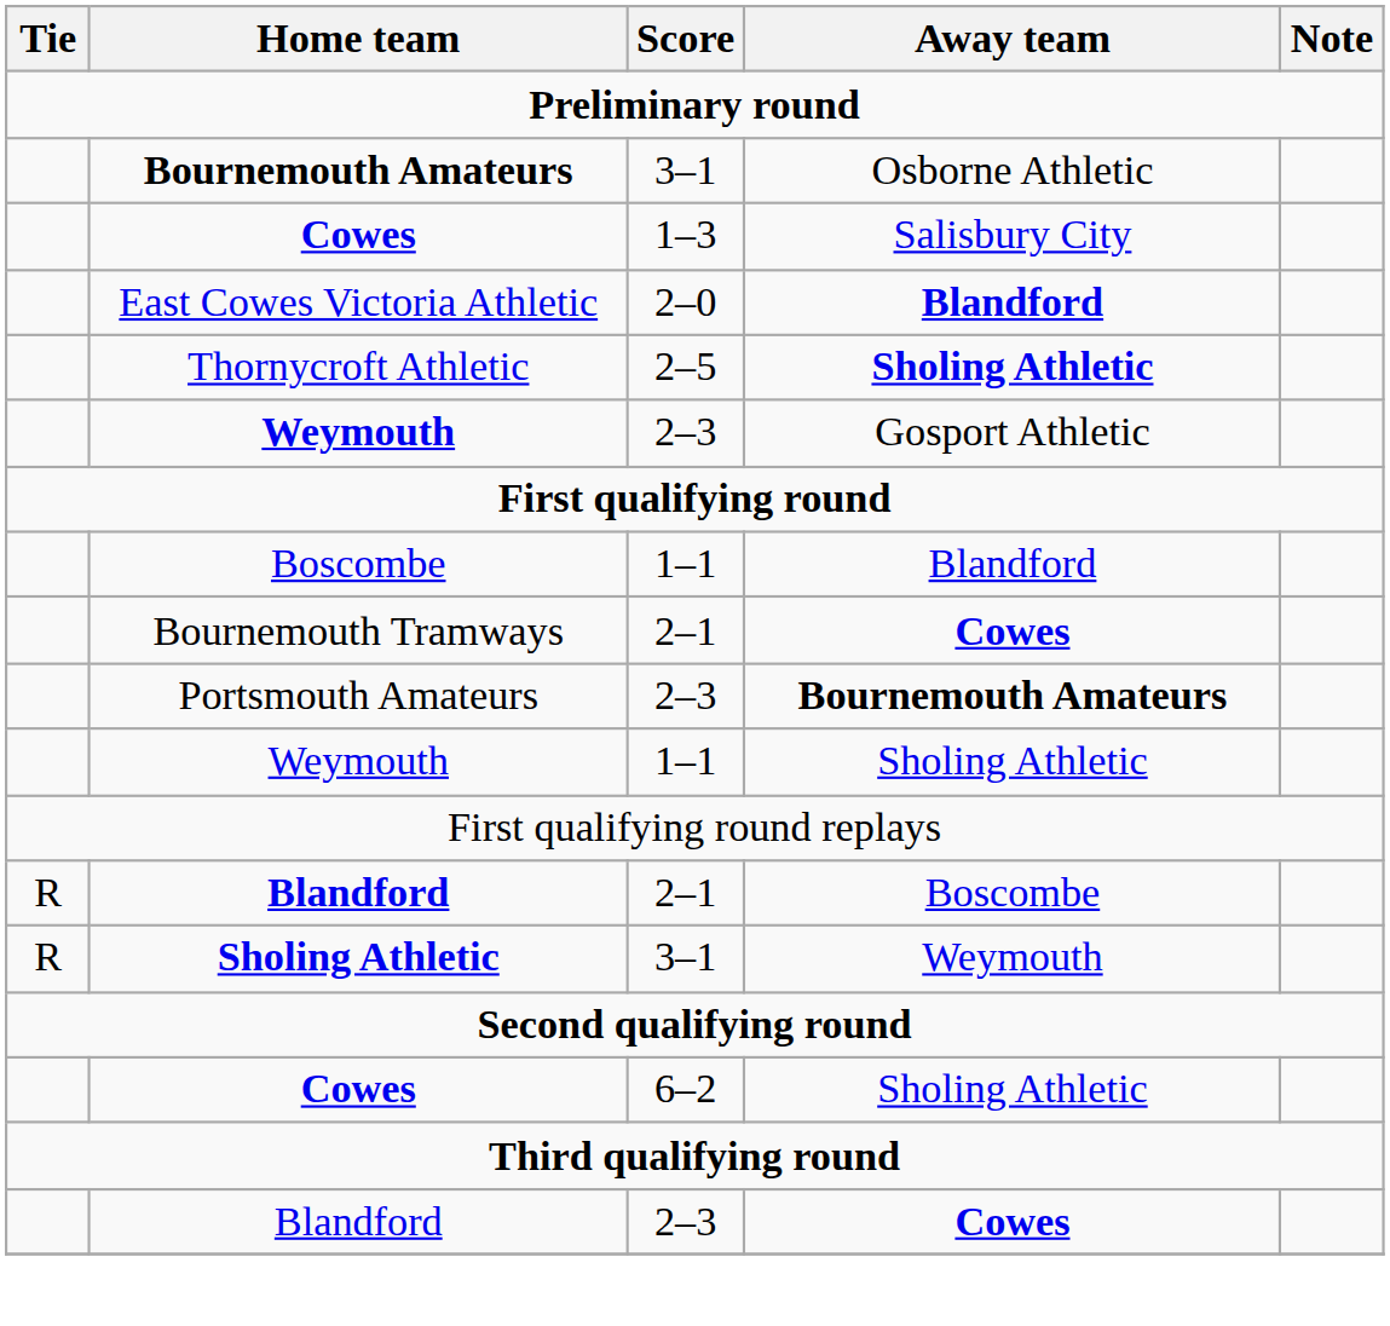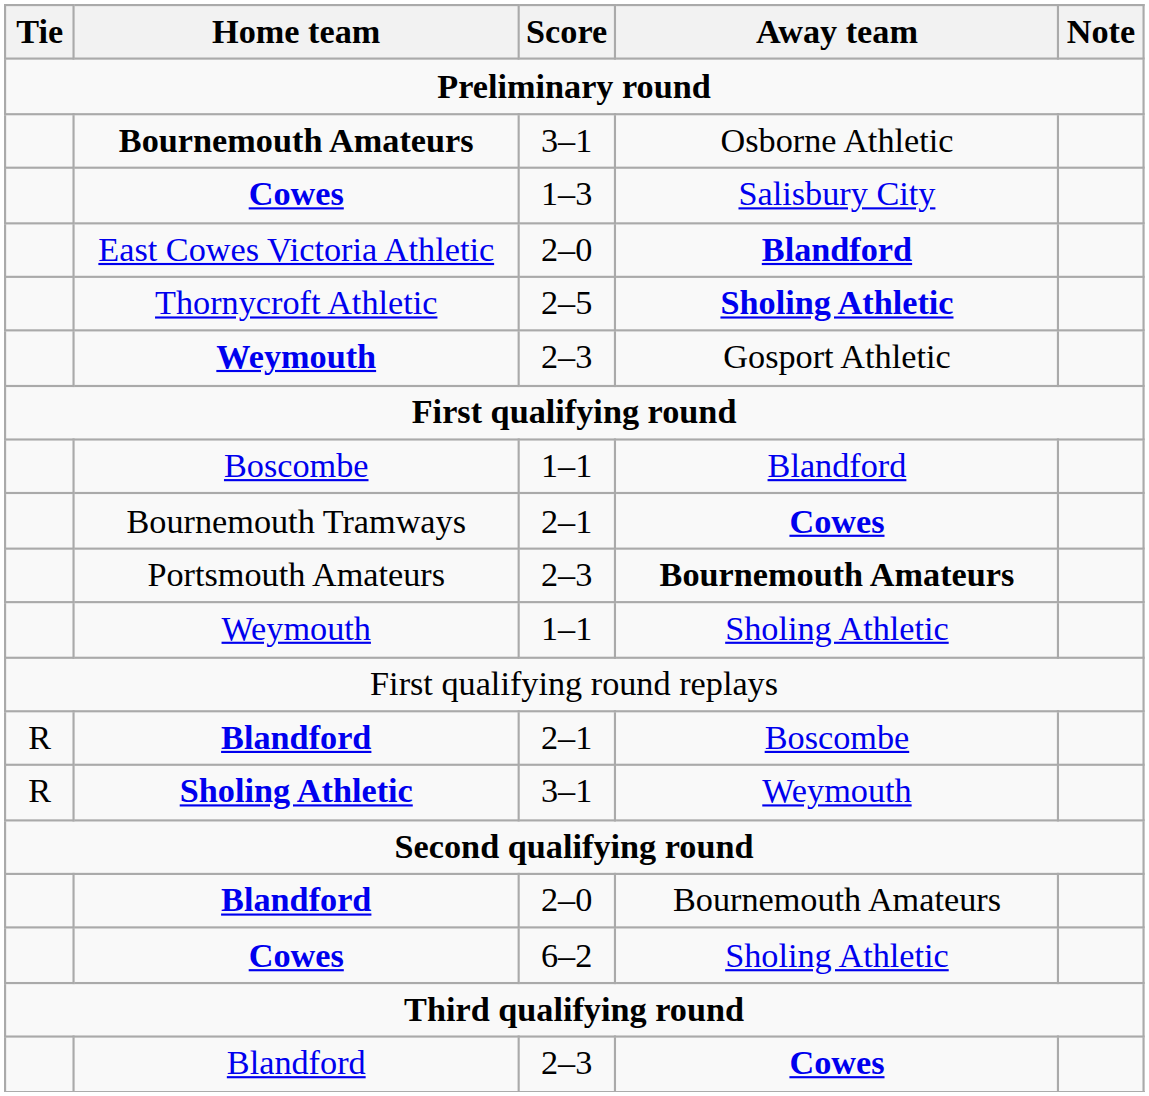 <table class="wikitable" style="text-align:center;">
 <tr>
 <th width=25>Tie</th>
 <th width=200>Home team</th>
 <th width=20>Score</th>
 <th width=200>Away team</th>
 <th width=25>Note</th>
 </tr>
 <tr>
 <td colspan="5"><strong>Preliminary round</strong></td>
 </tr>
 <tr>
 <td></td>
 <td><strong>Bournemouth Amateurs</strong></td>
 <td>3–1</td>
 <td>Osborne Athletic</td>
 <td></td>
 </tr>
 <tr>
 <td></td>
 <td><strong><a href='#'>Cowes</a></strong></td>
 <td>1–3</td>
 <td><a href='#'>Salisbury City</a></td>
 <td></td>
 </tr>
 <tr>
 <td></td>
 <td><a href='#'>East Cowes Victoria Athletic</a></td>
 <td>2–0</td>
 <td><strong><a href='#'>Blandford</a></strong></td>
 <td></td>
 </tr>
 <tr>
 <td></td>
 <td><a href='#'>Thornycroft Athletic</a></td>
 <td>2–5</td>
 <td><strong><a href='#'>Sholing Athletic</a></strong></td>
 <td></td>
 </tr>
 <tr>
 <td></td>
 <td><strong><a href='#'>Weymouth</a></strong></td>
 <td>2–3</td>
 <td>Gosport Athletic</td>
 <td></td>
 </tr>
 <tr>
 <td colspan="5"><strong>First qualifying round</strong></td>
 </tr>
 <tr>
 <td></td>
 <td><a href='#'>Boscombe</a></td>
 <td>1–1</td>
 <td><a href='#'>Blandford</a></td>
 <td></td>
 </tr>
 <tr>
 <td></td>
 <td>Bournemouth Tramways</td>
 <td>2–1</td>
 <td><strong><a href='#'>Cowes</a></strong></td>
 <td></td>
 </tr>
 <tr>
 <td></td>
 <td>Portsmouth Amateurs</td>
 <td>2–3</td>
 <td><strong>Bournemouth Amateurs</strong></td>
 <td></td>
 </tr>
 <tr>
 <td></td>
 <td><a href='#'>Weymouth</a></td>
 <td>1–1</td>
 <td><a href='#'>Sholing Athletic</a></td>
 <td></td>
 </tr>
 <tr>
 <td colspan="5">First qualifying round replays</td>
 </tr>
 <tr>
 <td>R</td>
 <td><strong><a href='#'>Blandford</a></strong></td>
 <td>2–1</td>
 <td><a href='#'>Boscombe</a></td>
 <td></td>
 </tr>
 <tr>
 <td>R</td>
 <td><strong><a href='#'>Sholing Athletic</a></strong></td>
 <td>3–1</td>
 <td><a href='#'>Weymouth</a></td>
 <td></td>
 </tr>
 <tr>
 <td colspan="5"><strong>Second qualifying round</strong></td>
 </tr>
 <tr>
 <td></td>
+<td><strong><a href='#'>Blandford</a></strong></td>
+<td>2–0</td>
+<td>Bournemouth Amateurs</td>
+<td></td>
+</tr>
+<tr>
+<td></td>
 <td><strong><a href='#'>Cowes</a></strong></td>
 <td>6–2</td>
 <td><a href='#'>Sholing Athletic</a></td>
 <td></td>
 </tr>
 <tr>
 <td colspan="5"><strong>Third qualifying round</strong></td>
 </tr>
 <tr>
 <td></td>
 <td><a href='#'>Blandford</a></td>
 <td>2–3</td>
 <td><strong><a href='#'>Cowes</a></strong></td>
 <td></td>
 </tr>
 <tr>
 </tr>
 </table>
